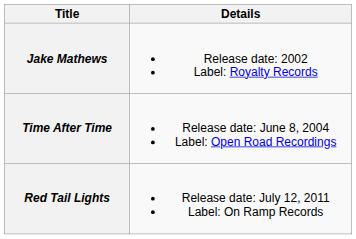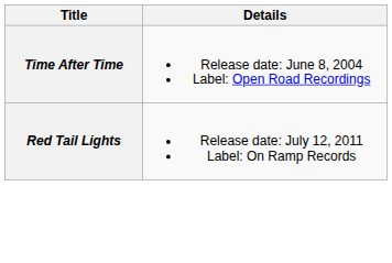 <table class="wikitable plainrowheaders" style="text-align:center;">
 <tr>
 <th style="width:10em;">Title</th>
 <th style="width:18em;">Details</th>
-</tr>
-<tr>
-<th scope="row"><em>Jake Mathews</em></th>
-<td><br><ul><li>Release date: 2002</li><li>Label: <a href='#'>Royalty Records</a></li></ul></td>
 </tr>
 <tr>
 <th scope="row"><em>Time After Time</em></th>
 <td><br><ul><li>Release date: June 8, 2004</li><li>Label: <a href='#'>Open Road Recordings</a></li></ul></td>
 </tr>
 <tr>
 <th scope="row"><em>Red Tail Lights</em></th>
 <td><br><ul><li>Release date: July 12, 2011</li><li>Label: On Ramp Records</li></ul></td>
 </tr>
 </table>
